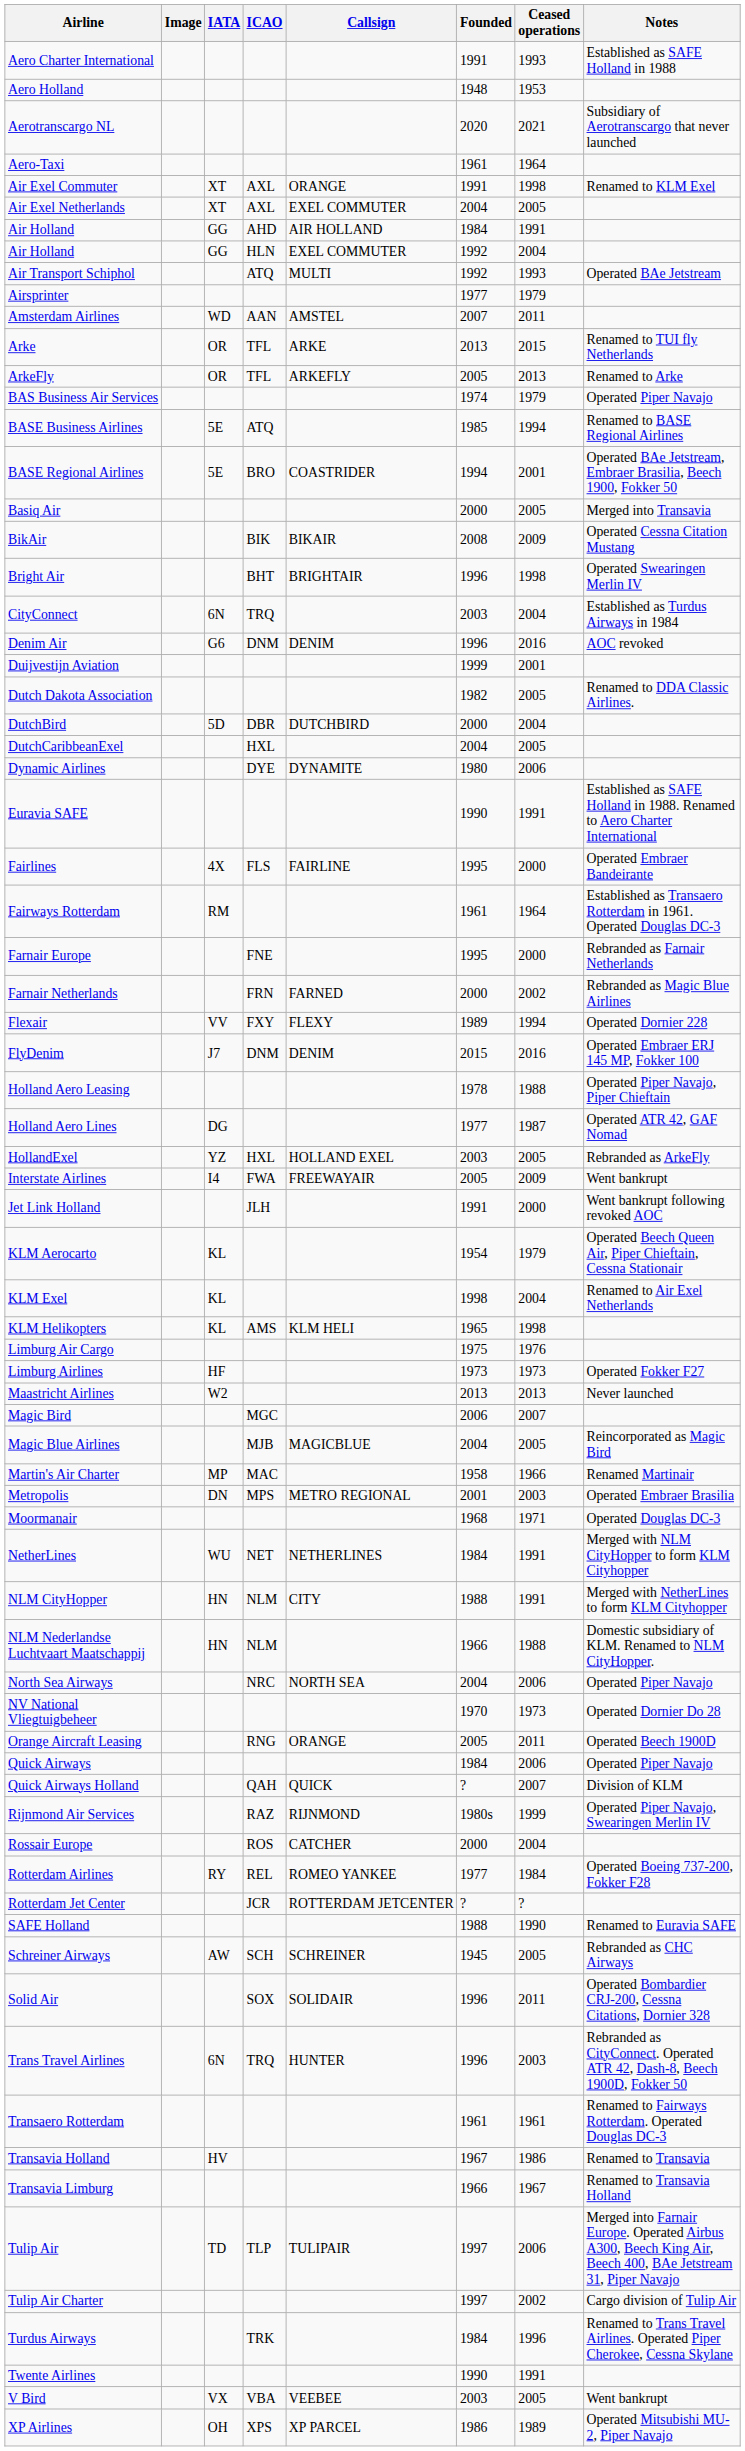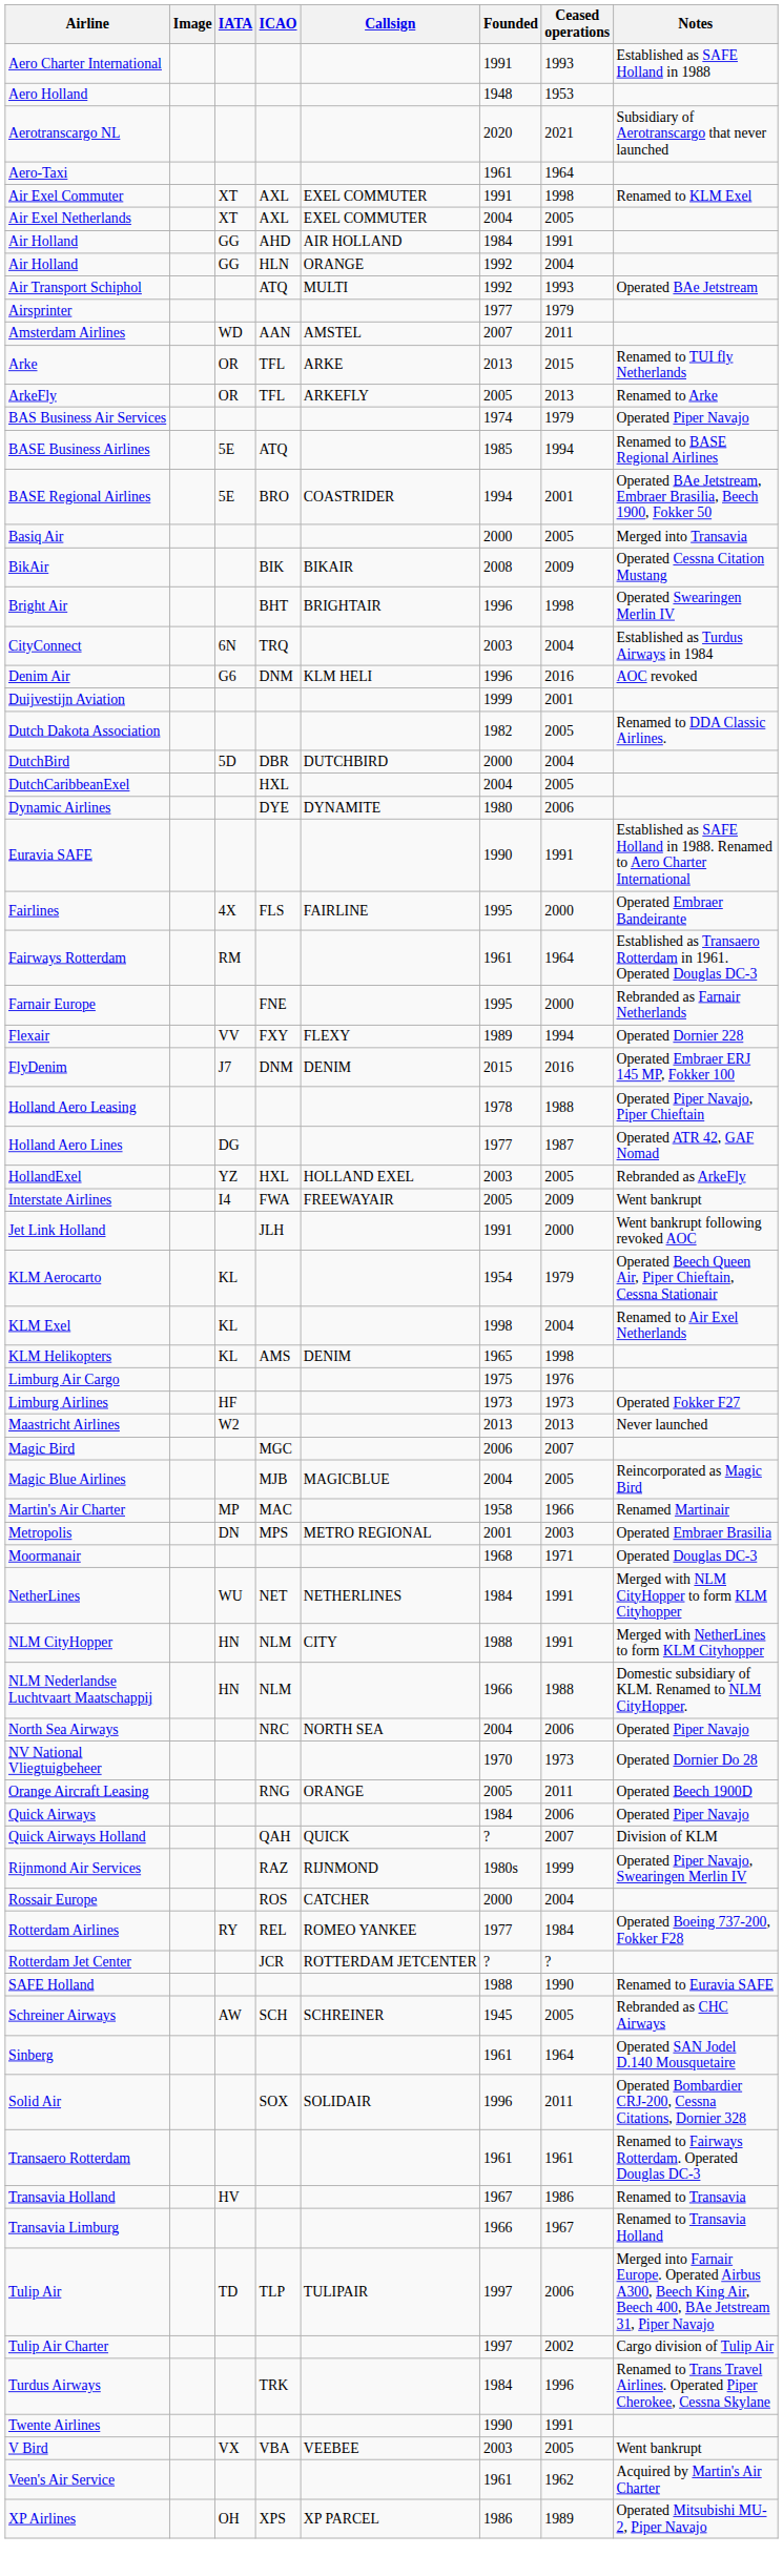 <table class="wikitable sortable" style="border-collapse:collapse; margin:auto;" border="1" cellpadding="3">
 <tr valign="middle">
 <th style="width:175px;">Airline</th>
 <th>Image</th>
 <th><a href='#'>IATA</a></th>
 <th><a href='#'>ICAO</a></th>
 <th><a href='#'>Callsign</a></th>
 <th>Founded</th>
 <th>Ceased <br> operations</th>
 <th style="width:175px;">Notes</th>
 </tr>
 <tr>
 <td><a href='#'>Aero Charter International</a></td>
 <td></td>
 <td></td>
 <td></td>
 <td></td>
 <td>1991</td>
 <td>1993</td>
 <td>Established as <a href='#'>SAFE Holland</a> in 1988</td>
 </tr>
 <tr>
 <td><a href='#'>Aero Holland</a></td>
 <td></td>
 <td></td>
 <td></td>
 <td></td>
 <td>1948</td>
 <td>1953</td>
 <td></td>
 </tr>
 <tr>
 <td><a href='#'>Aerotranscargo NL</a></td>
 <td></td>
 <td></td>
 <td></td>
 <td></td>
 <td>2020</td>
 <td>2021</td>
 <td>Subsidiary of <a href='#'>Aerotranscargo</a> that never launched</td>
 </tr>
 <tr>
 <td><a href='#'>Aero-Taxi</a></td>
 <td></td>
 <td></td>
 <td></td>
 <td></td>
 <td>1961</td>
 <td>1964</td>
 <td></td>
 </tr>
 <tr>
 <td><a href='#'>Air Exel Commuter</a></td>
 <td></td>
 <td>XT</td>
 <td>AXL</td>
-<td>ORANGE</td>
+<td>EXEL COMMUTER</td>
 <td>1991</td>
 <td>1998</td>
 <td>Renamed to <a href='#'>KLM Exel</a></td>
 </tr>
 <tr>
 <td><a href='#'>Air Exel Netherlands</a></td>
 <td></td>
 <td>XT</td>
 <td>AXL</td>
 <td>EXEL COMMUTER</td>
 <td>2004</td>
 <td>2005</td>
 <td></td>
 </tr>
 <tr>
 <td><a href='#'>Air Holland</a></td>
 <td></td>
 <td>GG</td>
 <td>AHD</td>
 <td>AIR HOLLAND</td>
 <td>1984</td>
 <td>1991</td>
 <td></td>
 </tr>
 <tr>
 <td><a href='#'>Air Holland</a></td>
 <td></td>
 <td>GG</td>
 <td>HLN</td>
-<td>EXEL COMMUTER</td>
+<td>ORANGE</td>
 <td>1992</td>
 <td>2004</td>
 <td></td>
 </tr>
 <tr>
 <td><a href='#'>Air Transport Schiphol</a></td>
 <td></td>
 <td></td>
 <td>ATQ</td>
 <td>MULTI</td>
 <td>1992</td>
 <td>1993</td>
 <td>Operated <a href='#'>BAe Jetstream</a></td>
 </tr>
 <tr>
 <td><a href='#'>Airsprinter</a></td>
 <td></td>
 <td></td>
 <td></td>
 <td></td>
 <td>1977</td>
 <td>1979</td>
 <td></td>
 </tr>
 <tr>
 <td><a href='#'>Amsterdam Airlines</a></td>
 <td></td>
 <td>WD</td>
 <td>AAN</td>
 <td>AMSTEL</td>
 <td>2007</td>
 <td>2011</td>
 <td></td>
 </tr>
 <tr>
 <td><a href='#'>Arke</a></td>
 <td></td>
 <td>OR</td>
 <td>TFL</td>
 <td>ARKE</td>
 <td>2013</td>
 <td>2015</td>
 <td>Renamed to <a href='#'>TUI fly Netherlands</a></td>
 </tr>
 <tr>
 <td><a href='#'>ArkeFly</a></td>
 <td></td>
 <td>OR</td>
 <td>TFL</td>
 <td>ARKEFLY</td>
 <td>2005</td>
 <td>2013</td>
 <td>Renamed to <a href='#'>Arke</a></td>
 </tr>
 <tr>
 <td><a href='#'>BAS Business Air Services</a></td>
 <td></td>
 <td></td>
 <td></td>
 <td></td>
 <td>1974</td>
 <td>1979</td>
 <td>Operated <a href='#'>Piper Navajo</a></td>
 </tr>
 <tr>
 <td><a href='#'>BASE Business Airlines</a></td>
 <td></td>
 <td>5E</td>
 <td>ATQ</td>
 <td></td>
 <td>1985</td>
 <td>1994</td>
 <td>Renamed to <a href='#'>BASE Regional Airlines</a></td>
 </tr>
 <tr>
 <td><a href='#'>BASE Regional Airlines</a></td>
 <td></td>
 <td>5E</td>
 <td>BRO</td>
 <td>COASTRIDER</td>
 <td>1994</td>
 <td>2001</td>
 <td>Operated <a href='#'>BAe Jetstream</a>, <a href='#'>Embraer Brasilia</a>, <a href='#'>Beech 1900</a>, <a href='#'>Fokker 50</a></td>
 </tr>
 <tr>
 <td><a href='#'>Basiq Air</a></td>
 <td></td>
 <td></td>
 <td></td>
 <td></td>
 <td>2000</td>
 <td>2005</td>
 <td>Merged into <a href='#'>Transavia</a></td>
 </tr>
 <tr>
 <td><a href='#'>BikAir</a></td>
 <td></td>
 <td></td>
 <td>BIK</td>
 <td>BIKAIR</td>
 <td>2008</td>
 <td>2009</td>
 <td>Operated <a href='#'>Cessna Citation Mustang</a></td>
 </tr>
 <tr>
 <td><a href='#'>Bright Air</a></td>
 <td></td>
 <td></td>
 <td>BHT</td>
 <td>BRIGHTAIR</td>
 <td>1996</td>
 <td>1998</td>
 <td>Operated <a href='#'>Swearingen Merlin IV</a></td>
 </tr>
 <tr>
 <td><a href='#'>CityConnect</a></td>
 <td></td>
 <td>6N</td>
 <td>TRQ</td>
 <td></td>
 <td>2003</td>
 <td>2004</td>
 <td>Established as <a href='#'>Turdus Airways</a> in 1984</td>
 </tr>
 <tr>
 <td><a href='#'>Denim Air</a></td>
 <td></td>
 <td>G6</td>
 <td>DNM</td>
-<td>DENIM</td>
+<td>KLM HELI</td>
 <td>1996</td>
 <td>2016</td>
 <td><a href='#'>AOC</a> revoked</td>
 </tr>
 <tr>
 <td><a href='#'>Duijvestijn Aviation</a></td>
 <td></td>
 <td></td>
 <td></td>
 <td></td>
 <td>1999</td>
 <td>2001</td>
 <td></td>
 </tr>
 <tr>
 <td><a href='#'>Dutch Dakota Association</a></td>
 <td></td>
 <td></td>
 <td></td>
 <td></td>
 <td>1982</td>
 <td>2005</td>
 <td>Renamed to <a href='#'>DDA Classic Airlines</a>.</td>
 </tr>
 <tr>
 <td><a href='#'>DutchBird</a></td>
 <td></td>
 <td>5D</td>
 <td>DBR</td>
 <td>DUTCHBIRD</td>
 <td>2000</td>
 <td>2004</td>
 <td></td>
 </tr>
 <tr>
 <td><a href='#'>DutchCaribbeanExel</a></td>
 <td></td>
 <td></td>
 <td>HXL</td>
 <td></td>
 <td>2004</td>
 <td>2005</td>
 <td></td>
 </tr>
 <tr>
 <td><a href='#'>Dynamic Airlines</a></td>
 <td></td>
 <td></td>
 <td>DYE</td>
 <td>DYNAMITE</td>
 <td>1980</td>
 <td>2006</td>
 <td></td>
 </tr>
 <tr>
 <td><a href='#'>Euravia SAFE</a></td>
 <td></td>
 <td></td>
 <td></td>
 <td></td>
 <td>1990</td>
 <td>1991</td>
 <td>Established as <a href='#'>SAFE Holland</a> in 1988. Renamed to <a href='#'>Aero Charter International</a></td>
 </tr>
 <tr>
 <td><a href='#'>Fairlines</a></td>
 <td></td>
 <td>4X</td>
 <td>FLS</td>
 <td>FAIRLINE</td>
 <td>1995</td>
 <td>2000</td>
 <td>Operated <a href='#'>Embraer Bandeirante</a></td>
 </tr>
 <tr>
 <td><a href='#'>Fairways Rotterdam</a></td>
 <td></td>
 <td>RM</td>
 <td></td>
 <td></td>
 <td>1961</td>
 <td>1964</td>
 <td>Established as <a href='#'>Transaero Rotterdam</a> in 1961. Operated <a href='#'>Douglas DC-3</a></td>
 </tr>
 <tr>
 <td><a href='#'>Farnair Europe</a></td>
 <td></td>
 <td></td>
 <td>FNE</td>
 <td></td>
 <td>1995</td>
 <td>2000</td>
 <td>Rebranded as <a href='#'>Farnair Netherlands</a></td>
-</tr>
-<tr>
-<td><a href='#'>Farnair Netherlands</a></td>
-<td></td>
-<td></td>
-<td>FRN</td>
-<td>FARNED</td>
-<td>2000</td>
-<td>2002</td>
-<td>Rebranded as <a href='#'>Magic Blue Airlines</a></td>
 </tr>
 <tr>
 <td><a href='#'>Flexair</a></td>
 <td></td>
 <td>VV</td>
 <td>FXY</td>
 <td>FLEXY</td>
 <td>1989</td>
 <td>1994</td>
 <td>Operated <a href='#'>Dornier 228</a></td>
 </tr>
 <tr>
 <td><a href='#'>FlyDenim</a></td>
 <td></td>
 <td>J7</td>
 <td>DNM</td>
 <td>DENIM</td>
 <td>2015</td>
 <td>2016</td>
 <td>Operated <a href='#'>Embraer ERJ 145 MP</a>, <a href='#'>Fokker 100</a></td>
 </tr>
 <tr>
 <td><a href='#'>Holland Aero Leasing</a></td>
 <td></td>
 <td></td>
 <td></td>
 <td></td>
 <td>1978</td>
 <td>1988</td>
 <td>Operated <a href='#'>Piper Navajo</a>, <a href='#'>Piper Chieftain</a></td>
 </tr>
 <tr>
 <td><a href='#'>Holland Aero Lines</a></td>
 <td></td>
 <td>DG</td>
 <td></td>
 <td></td>
 <td>1977</td>
 <td>1987</td>
 <td>Operated <a href='#'>ATR 42</a>, <a href='#'>GAF Nomad</a></td>
 </tr>
 <tr>
 <td><a href='#'>HollandExel</a></td>
 <td></td>
 <td>YZ</td>
 <td>HXL</td>
 <td>HOLLAND EXEL</td>
 <td>2003</td>
 <td>2005</td>
 <td>Rebranded as <a href='#'>ArkeFly</a></td>
 </tr>
 <tr>
 <td><a href='#'>Interstate Airlines</a></td>
 <td></td>
 <td>I4</td>
 <td>FWA</td>
 <td>FREEWAYAIR</td>
 <td>2005</td>
 <td>2009</td>
 <td>Went bankrupt</td>
 </tr>
 <tr>
 <td><a href='#'>Jet Link Holland</a></td>
 <td></td>
 <td></td>
 <td>JLH</td>
 <td></td>
 <td>1991</td>
 <td>2000</td>
 <td>Went bankrupt following revoked <a href='#'>AOC</a></td>
 </tr>
 <tr>
 <td><a href='#'>KLM Aerocarto</a></td>
 <td></td>
 <td>KL</td>
 <td></td>
 <td></td>
 <td>1954</td>
 <td>1979</td>
 <td>Operated <a href='#'>Beech Queen Air</a>, <a href='#'>Piper Chieftain</a>, <a href='#'>Cessna Stationair</a></td>
 </tr>
 <tr>
 <td><a href='#'>KLM Exel</a></td>
 <td></td>
 <td>KL</td>
 <td></td>
 <td></td>
 <td>1998</td>
 <td>2004</td>
 <td>Renamed to <a href='#'>Air Exel Netherlands</a></td>
 </tr>
 <tr>
 <td><a href='#'>KLM Helikopters</a></td>
 <td></td>
 <td>KL</td>
 <td>AMS</td>
-<td>KLM HELI</td>
+<td>DENIM</td>
 <td>1965</td>
 <td>1998</td>
 <td></td>
 </tr>
 <tr>
 <td><a href='#'>Limburg Air Cargo</a></td>
 <td></td>
 <td></td>
 <td></td>
 <td></td>
 <td>1975</td>
 <td>1976</td>
 <td></td>
 </tr>
 <tr>
 <td><a href='#'>Limburg Airlines</a></td>
 <td></td>
 <td>HF</td>
 <td></td>
 <td></td>
 <td>1973</td>
 <td>1973</td>
 <td>Operated <a href='#'>Fokker F27</a></td>
 </tr>
 <tr>
 <td><a href='#'>Maastricht Airlines</a></td>
 <td></td>
 <td>W2</td>
 <td></td>
 <td></td>
 <td>2013</td>
 <td>2013</td>
 <td>Never launched</td>
 </tr>
 <tr>
 <td><a href='#'>Magic Bird</a></td>
 <td></td>
 <td></td>
 <td>MGC</td>
 <td></td>
 <td>2006</td>
 <td>2007</td>
 <td></td>
 </tr>
 <tr>
 <td><a href='#'>Magic Blue Airlines</a></td>
 <td></td>
 <td></td>
 <td>MJB</td>
 <td>MAGICBLUE</td>
 <td>2004</td>
 <td>2005</td>
 <td>Reincorporated as <a href='#'>Magic Bird</a></td>
 </tr>
 <tr>
 <td><a href='#'>Martin's Air Charter</a></td>
 <td></td>
 <td>MP</td>
 <td>MAC</td>
 <td></td>
 <td>1958</td>
 <td>1966</td>
 <td>Renamed <a href='#'>Martinair</a></td>
 </tr>
 <tr>
 <td><a href='#'>Metropolis</a></td>
 <td></td>
 <td>DN</td>
 <td>MPS</td>
 <td>METRO REGIONAL</td>
 <td>2001</td>
 <td>2003</td>
 <td>Operated <a href='#'>Embraer Brasilia</a></td>
 </tr>
 <tr>
 <td><a href='#'>Moormanair</a></td>
 <td></td>
 <td></td>
 <td></td>
 <td></td>
 <td>1968</td>
 <td>1971</td>
 <td>Operated <a href='#'>Douglas DC-3</a></td>
 </tr>
 <tr>
 <td><a href='#'>NetherLines</a></td>
 <td></td>
 <td>WU</td>
 <td>NET</td>
 <td>NETHERLINES</td>
 <td>1984</td>
 <td>1991</td>
 <td>Merged with <a href='#'>NLM CityHopper</a> to form <a href='#'>KLM Cityhopper</a></td>
 </tr>
 <tr>
 <td><a href='#'>NLM CityHopper</a></td>
 <td></td>
 <td>HN</td>
 <td>NLM</td>
 <td>CITY</td>
 <td>1988</td>
 <td>1991</td>
 <td>Merged with <a href='#'>NetherLines</a> to form <a href='#'>KLM Cityhopper</a></td>
 </tr>
 <tr>
 <td><a href='#'>NLM Nederlandse Luchtvaart Maatschappij</a></td>
 <td></td>
 <td>HN</td>
 <td>NLM</td>
 <td></td>
 <td>1966</td>
 <td>1988</td>
 <td>Domestic subsidiary of KLM. Renamed to <a href='#'>NLM CityHopper</a>.</td>
 </tr>
 <tr>
 <td><a href='#'>North Sea Airways</a></td>
 <td></td>
 <td></td>
 <td>NRC</td>
 <td>NORTH SEA</td>
 <td>2004</td>
 <td>2006</td>
 <td>Operated <a href='#'>Piper Navajo</a></td>
 </tr>
 <tr>
 <td><a href='#'>NV National Vliegtuigbeheer</a></td>
 <td></td>
 <td></td>
 <td></td>
 <td></td>
 <td>1970</td>
 <td>1973</td>
 <td>Operated <a href='#'>Dornier Do 28</a></td>
 </tr>
 <tr>
 <td><a href='#'>Orange Aircraft Leasing</a></td>
 <td></td>
 <td></td>
 <td>RNG</td>
 <td>ORANGE</td>
 <td>2005</td>
 <td>2011</td>
 <td>Operated <a href='#'>Beech 1900D</a></td>
 </tr>
 <tr>
 <td><a href='#'>Quick Airways</a></td>
 <td></td>
 <td></td>
 <td></td>
 <td></td>
 <td>1984</td>
 <td>2006</td>
 <td>Operated <a href='#'>Piper Navajo</a></td>
 </tr>
 <tr>
 <td><a href='#'>Quick Airways Holland</a></td>
 <td></td>
 <td></td>
 <td>QAH</td>
 <td>QUICK</td>
 <td>?</td>
 <td>2007</td>
 <td>Division of KLM</td>
 </tr>
 <tr>
 <td><a href='#'>Rijnmond Air Services</a></td>
 <td></td>
 <td></td>
 <td>RAZ</td>
 <td>RIJNMOND</td>
 <td>1980s</td>
 <td>1999</td>
 <td>Operated <a href='#'>Piper Navajo</a>, <a href='#'>Swearingen Merlin IV</a></td>
 </tr>
 <tr>
 <td><a href='#'>Rossair Europe</a></td>
 <td></td>
 <td></td>
 <td>ROS</td>
 <td>CATCHER</td>
 <td>2000</td>
 <td>2004</td>
 <td></td>
 </tr>
 <tr>
 <td><a href='#'>Rotterdam Airlines</a></td>
 <td></td>
 <td>RY</td>
 <td>REL</td>
 <td>ROMEO YANKEE</td>
 <td>1977</td>
 <td>1984</td>
 <td>Operated <a href='#'>Boeing 737-200</a>, <a href='#'>Fokker F28</a></td>
 </tr>
 <tr>
 <td><a href='#'>Rotterdam Jet Center</a></td>
 <td></td>
 <td></td>
 <td>JCR</td>
 <td>ROTTERDAM JETCENTER</td>
 <td>?</td>
 <td>?</td>
 <td></td>
 </tr>
 <tr>
 <td><a href='#'>SAFE Holland</a></td>
 <td></td>
 <td></td>
 <td></td>
 <td></td>
 <td>1988</td>
 <td>1990</td>
 <td>Renamed to <a href='#'>Euravia SAFE</a></td>
 </tr>
 <tr>
 <td><a href='#'>Schreiner Airways</a></td>
 <td></td>
 <td>AW</td>
 <td>SCH</td>
 <td>SCHREINER</td>
 <td>1945</td>
 <td>2005</td>
 <td>Rebranded as <a href='#'>CHC Airways</a></td>
 </tr>
 <tr>
+<td><a href='#'>Sinberg</a></td>
+<td></td>
+<td></td>
+<td></td>
+<td></td>
+<td>1961</td>
+<td>1964</td>
+<td>Operated <a href='#'>SAN Jodel D.140 Mousquetaire</a></td>
+</tr>
+<tr>
 <td><a href='#'>Solid Air</a></td>
 <td></td>
 <td></td>
 <td>SOX</td>
 <td>SOLIDAIR</td>
 <td>1996</td>
 <td>2011</td>
 <td>Operated <a href='#'>Bombardier CRJ-200</a>, <a href='#'>Cessna Citations</a>, <a href='#'>Dornier 328</a></td>
-</tr>
-<tr>
-<td><a href='#'>Trans Travel Airlines</a></td>
-<td></td>
-<td>6N</td>
-<td>TRQ</td>
-<td>HUNTER</td>
-<td>1996</td>
-<td>2003</td>
-<td>Rebranded as <a href='#'>CityConnect</a>. Operated <a href='#'>ATR 42</a>, <a href='#'>Dash-8</a>, <a href='#'>Beech 1900D</a>, <a href='#'>Fokker 50</a></td>
 </tr>
 <tr>
 <td><a href='#'>Transaero Rotterdam</a></td>
 <td></td>
 <td></td>
 <td></td>
 <td></td>
 <td>1961</td>
 <td>1961</td>
 <td>Renamed to <a href='#'>Fairways Rotterdam</a>. Operated <a href='#'>Douglas DC-3</a></td>
 </tr>
 <tr>
 <td><a href='#'>Transavia Holland</a></td>
 <td></td>
 <td>HV</td>
 <td></td>
 <td></td>
 <td>1967</td>
 <td>1986</td>
 <td>Renamed to <a href='#'>Transavia</a></td>
 </tr>
 <tr>
 <td><a href='#'>Transavia Limburg</a></td>
 <td></td>
 <td></td>
 <td></td>
 <td></td>
 <td>1966</td>
 <td>1967</td>
 <td>Renamed to <a href='#'>Transavia Holland</a></td>
 </tr>
 <tr>
 <td><a href='#'>Tulip Air</a></td>
 <td></td>
 <td>TD</td>
 <td>TLP</td>
 <td>TULIPAIR</td>
 <td>1997</td>
 <td>2006</td>
 <td>Merged into <a href='#'>Farnair Europe</a>. Operated <a href='#'>Airbus A300</a>, <a href='#'>Beech King Air</a>, <a href='#'>Beech 400</a>, <a href='#'>BAe Jetstream 31</a>, <a href='#'>Piper Navajo</a></td>
 </tr>
 <tr>
 <td><a href='#'>Tulip Air Charter</a></td>
 <td></td>
 <td></td>
 <td></td>
 <td></td>
 <td>1997</td>
 <td>2002</td>
 <td>Cargo division of <a href='#'>Tulip Air</a></td>
 </tr>
 <tr>
 <td><a href='#'>Turdus Airways</a></td>
 <td></td>
 <td></td>
 <td>TRK</td>
 <td></td>
 <td>1984</td>
 <td>1996</td>
 <td>Renamed to <a href='#'>Trans Travel Airlines</a>. Operated <a href='#'>Piper Cherokee</a>, <a href='#'>Cessna Skylane</a></td>
 </tr>
 <tr>
 <td><a href='#'>Twente Airlines</a></td>
 <td></td>
 <td></td>
 <td></td>
 <td></td>
 <td>1990</td>
 <td>1991</td>
 <td></td>
 </tr>
 <tr>
 <td><a href='#'>V Bird</a></td>
 <td></td>
 <td>VX</td>
 <td>VBA</td>
 <td>VEEBEE</td>
 <td>2003</td>
 <td>2005</td>
 <td>Went bankrupt</td>
 </tr>
 <tr>
+<td><a href='#'>Veen's Air Service</a></td>
+<td></td>
+<td></td>
+<td></td>
+<td></td>
+<td>1961</td>
+<td>1962</td>
+<td>Acquired by <a href='#'>Martin's Air Charter</a></td>
+</tr>
+<tr>
 <td><a href='#'>XP Airlines</a></td>
 <td></td>
 <td>OH</td>
 <td>XPS</td>
 <td>XP PARCEL</td>
 <td>1986</td>
 <td>1989</td>
 <td>Operated <a href='#'>Mitsubishi MU-2</a>, <a href='#'>Piper Navajo</a></td>
 </tr>
 </table>
